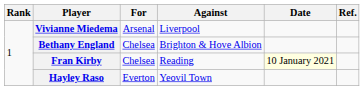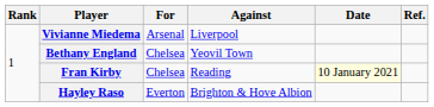 <table class="wikitable plainrowheaders">
 <tr>
 <th scope="col">Rank</th>
 <th scope="col">Player</th>
 <th scope="col">For</th>
 <th>Against</th>
 <th>Date</th>
 <th>Ref.</th>
 </tr>
 <tr>
 <td rowspan="4">1</td>
 <th scope="row"> <a href='#'>Vivianne Miedema</a></th>
 <td align="center"><a href='#'>Arsenal</a></td>
 <td><a href='#'>Liverpool</a></td>
 <td></td>
 <td></td>
 </tr>
 <tr>
 <th scope="row"> <a href='#'>Bethany England</a></th>
 <td align="center"><a href='#'>Chelsea</a></td>
-<td><a href='#'>Brighton & Hove Albion</a></td>
+<td><a href='#'>Yeovil Town</a></td>
 <td></td>
 <td></td>
 </tr>
 <tr>
 <th scope="row"> <a href='#'>Fran Kirby</a></th>
 <td align="center"><a href='#'>Chelsea</a></td>
 <td><a href='#'>Reading</a></td>
 <td style="background: lightyellow;">10 January 2021</td>
 <td></td>
 </tr>
 <tr>
 <th scope="row"> <a href='#'>Hayley Raso</a></th>
 <td align="center"><a href='#'>Everton</a></td>
-<td><a href='#'>Yeovil Town</a></td>
+<td><a href='#'>Brighton & Hove Albion</a></td>
 <td></td>
 <td></td>
 </tr>
 </table>
